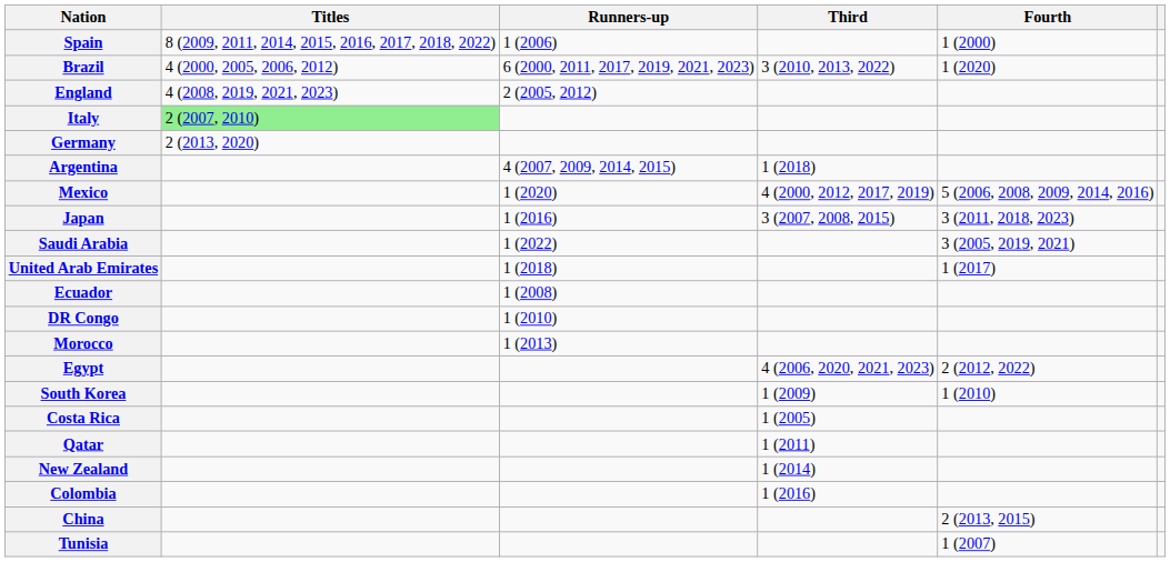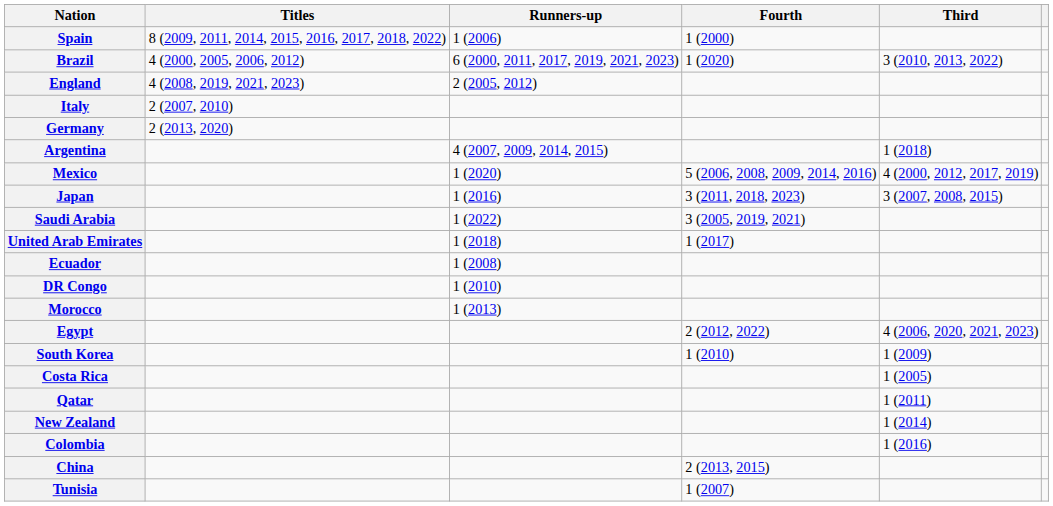 <table class="wikitable plainrowheaders sortable">
 <tr>
 <th scope="col">Nation</th>
 <th scope="col">Titles</th>
 <th scope="col">Runners-up</th>
+<th scope="col">Fourth</th>
 <th scope="col">Third</th>
-<th scope="col">Fourth</th>
 <th class="unsortable"></th>
 </tr>
 <tr>
 <th scope="row"> <a href='#'>Spain</a></th>
 <td>8 (<a href='#'>2009</a>, <a href='#'>2011</a>, <a href='#'>2014</a>, <a href='#'>2015</a>, <a href='#'>2016</a>, <a href='#'>2017</a>, <a href='#'>2018</a>, <a href='#'>2022</a>)</td>
 <td>1 (<a href='#'>2006</a>)</td>
+<td>1 (<a href='#'>2000</a>)</td>
 <td align="center"></td>
-<td>1 (<a href='#'>2000</a>)</td>
 <td></td>
 </tr>
 <tr>
 <th scope="row"> <a href='#'>Brazil</a></th>
 <td>4 (<a href='#'>2000</a>, <a href='#'>2005</a>, <a href='#'>2006</a>, <a href='#'>2012</a>)</td>
 <td>6 (<a href='#'>2000</a>, <a href='#'>2011</a>, <a href='#'>2017</a>, <a href='#'>2019</a>, <a href='#'>2021</a>, <a href='#'>2023</a>)</td>
+<td>1 (<a href='#'>2020</a>)</td>
 <td>3 (<a href='#'>2010</a>, <a href='#'>2013</a>, <a href='#'>2022</a>)</td>
-<td>1 (<a href='#'>2020</a>)</td>
 <td></td>
 </tr>
 <tr>
 <th scope="row"> <a href='#'>England</a></th>
 <td>4 (<a href='#'>2008</a>, <a href='#'>2019</a>, <a href='#'>2021</a>, <a href='#'>2023</a>)</td>
 <td>2 (<a href='#'>2005</a>, <a href='#'>2012</a>)</td>
 <td align="center"></td>
 <td align="center"></td>
 <td></td>
 </tr>
 <tr>
 <th scope="row"> <a href='#'>Italy</a></th>
-<td style="background: lightgreen;">2 (<a href='#'>2007</a>, <a href='#'>2010</a>)</td>
+<td>2 (<a href='#'>2007</a>, <a href='#'>2010</a>)</td>
 <td align="center"></td>
 <td align="center"></td>
 <td align="center"></td>
 <td></td>
 </tr>
 <tr>
 <th scope="row"> <a href='#'>Germany</a></th>
 <td>2 (<a href='#'>2013</a>, <a href='#'>2020</a>)</td>
 <td align="center"></td>
 <td align="center"></td>
 <td align="center"></td>
 <td></td>
 </tr>
 <tr>
 <th scope="row"> <a href='#'>Argentina</a></th>
 <td align="center"></td>
 <td>4 (<a href='#'>2007</a>, <a href='#'>2009</a>, <a href='#'>2014</a>, <a href='#'>2015</a>)</td>
+<td align="center"></td>
 <td>1 (<a href='#'>2018</a>)</td>
-<td align="center"></td>
 <td></td>
 </tr>
 <tr>
 <th scope="row"> <a href='#'>Mexico</a></th>
 <td align="center"></td>
 <td>1 (<a href='#'>2020</a>)</td>
+<td>5 (<a href='#'>2006</a>, <a href='#'>2008</a>, <a href='#'>2009</a>, <a href='#'>2014</a>, <a href='#'>2016</a>)</td>
 <td>4 (<a href='#'>2000</a>, <a href='#'>2012</a>, <a href='#'>2017</a>, <a href='#'>2019</a>)</td>
-<td>5 (<a href='#'>2006</a>, <a href='#'>2008</a>, <a href='#'>2009</a>, <a href='#'>2014</a>, <a href='#'>2016</a>)</td>
 <td></td>
 </tr>
 <tr>
 <th scope="row"> <a href='#'>Japan</a></th>
 <td align="center"></td>
 <td>1 (<a href='#'>2016</a>)</td>
+<td>3 (<a href='#'>2011</a>, <a href='#'>2018</a>, <a href='#'>2023</a>)</td>
 <td>3 (<a href='#'>2007</a>, <a href='#'>2008</a>, <a href='#'>2015</a>)</td>
-<td>3 (<a href='#'>2011</a>, <a href='#'>2018</a>, <a href='#'>2023</a>)</td>
 <td></td>
 </tr>
 <tr>
 <th scope="row"> <a href='#'>Saudi Arabia</a></th>
 <td align="center"></td>
 <td>1 (<a href='#'>2022</a>)</td>
+<td>3 (<a href='#'>2005</a>, <a href='#'>2019</a>, <a href='#'>2021</a>)</td>
 <td align="center"></td>
-<td>3 (<a href='#'>2005</a>, <a href='#'>2019</a>, <a href='#'>2021</a>)</td>
 <td></td>
 </tr>
 <tr>
 <th scope="row"> <a href='#'>United Arab Emirates</a></th>
 <td align="center"></td>
 <td>1 (<a href='#'>2018</a>)</td>
+<td>1 (<a href='#'>2017</a>)</td>
 <td align="center"></td>
-<td>1 (<a href='#'>2017</a>)</td>
 <td></td>
 </tr>
 <tr>
 <th scope="row"> <a href='#'>Ecuador</a></th>
 <td align="center"></td>
 <td>1 (<a href='#'>2008</a>)</td>
 <td align="center"></td>
 <td align="center"></td>
 <td></td>
 </tr>
 <tr>
 <th scope="row"> <a href='#'>DR Congo</a></th>
 <td align="center"></td>
 <td>1 (<a href='#'>2010</a>)</td>
 <td align="center"></td>
 <td align="center"></td>
 <td></td>
 </tr>
 <tr>
 <th scope="row"> <a href='#'>Morocco</a></th>
 <td align="center"></td>
 <td>1 (<a href='#'>2013</a>)</td>
 <td align="center"></td>
 <td align="center"></td>
 <td></td>
 </tr>
 <tr>
 <th scope="row"> <a href='#'>Egypt</a></th>
 <td align="center"></td>
 <td align="center"></td>
+<td>2 (<a href='#'>2012</a>, <a href='#'>2022</a>)</td>
 <td>4 (<a href='#'>2006</a>, <a href='#'>2020</a>, <a href='#'>2021</a>, <a href='#'>2023</a>)</td>
-<td>2 (<a href='#'>2012</a>, <a href='#'>2022</a>)</td>
 <td></td>
 </tr>
 <tr>
 <th scope="row"> <a href='#'>South Korea</a></th>
 <td align="center"></td>
 <td align="center"></td>
+<td>1 (<a href='#'>2010</a>)</td>
 <td>1 (<a href='#'>2009</a>)</td>
-<td>1 (<a href='#'>2010</a>)</td>
 <td></td>
 </tr>
 <tr>
 <th scope="row"> <a href='#'>Costa Rica</a></th>
 <td align="center"></td>
 <td align="center"></td>
+<td align="center"></td>
 <td>1 (<a href='#'>2005</a>)</td>
-<td align="center"></td>
 <td></td>
 </tr>
 <tr>
 <th scope="row"> <a href='#'>Qatar</a></th>
 <td align="center"></td>
 <td align="center"></td>
+<td align="center"></td>
 <td>1 (<a href='#'>2011</a>)</td>
-<td align="center"></td>
 <td></td>
 </tr>
 <tr>
 <th scope="row"> <a href='#'>New Zealand</a></th>
 <td align="center"></td>
 <td align="center"></td>
+<td align="center"></td>
 <td>1 (<a href='#'>2014</a>)</td>
-<td align="center"></td>
 <td></td>
 </tr>
 <tr>
 <th scope="row"> <a href='#'>Colombia</a></th>
 <td align="center"></td>
 <td align="center"></td>
+<td align="center"></td>
 <td>1 (<a href='#'>2016</a>)</td>
-<td align="center"></td>
 <td></td>
 </tr>
 <tr>
 <th scope="row"> <a href='#'>China</a></th>
 <td align="center"></td>
 <td align="center"></td>
+<td>2 (<a href='#'>2013</a>, <a href='#'>2015</a>)</td>
 <td align="center"></td>
-<td>2 (<a href='#'>2013</a>, <a href='#'>2015</a>)</td>
 <td></td>
 </tr>
 <tr>
 <th scope="row"> <a href='#'>Tunisia</a></th>
 <td align="center"></td>
 <td align="center"></td>
+<td>1 (<a href='#'>2007</a>)</td>
 <td align="center"></td>
-<td>1 (<a href='#'>2007</a>)</td>
 <td></td>
 </tr>
 </table>
